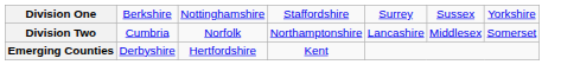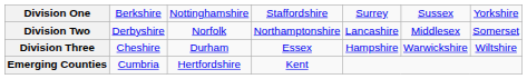 <table class="wikitable" style="text-align: center" style="font-size: 95%; border: 1px #aaaaaa solid; border-collapse: collapse; clear:center;">
 <tr>
 <th>Division One</th>
 <td><a href='#'>Berkshire</a></td>
 <td><a href='#'>Nottinghamshire</a></td>
 <td><a href='#'>Staffordshire</a></td>
 <td><a href='#'>Surrey</a></td>
 <td><a href='#'>Sussex</a></td>
 <td><a href='#'>Yorkshire</a></td>
 </tr>
 <tr>
 <th>Division Two</th>
-<td><a href='#'>Cumbria</a></td>
+<td><a href='#'>Derbyshire</a></td>
 <td><a href='#'>Norfolk</a></td>
 <td><a href='#'>Northamptonshire</a></td>
 <td><a href='#'>Lancashire</a></td>
 <td><a href='#'>Middlesex</a></td>
 <td><a href='#'>Somerset</a></td>
 </tr>
 <tr>
+<th>Division Three</th>
+<td><a href='#'>Cheshire</a></td>
+<td><a href='#'>Durham</a></td>
+<td><a href='#'>Essex</a></td>
+<td><a href='#'>Hampshire</a></td>
+<td><a href='#'>Warwickshire</a></td>
+<td><a href='#'>Wiltshire</a></td>
+</tr>
+<tr>
 <th>Emerging Counties</th>
-<td><a href='#'>Derbyshire</a></td>
+<td><a href='#'>Cumbria</a></td>
 <td><a href='#'>Hertfordshire</a></td>
 <td><a href='#'>Kent</a></td>
 </tr>
 </table>
